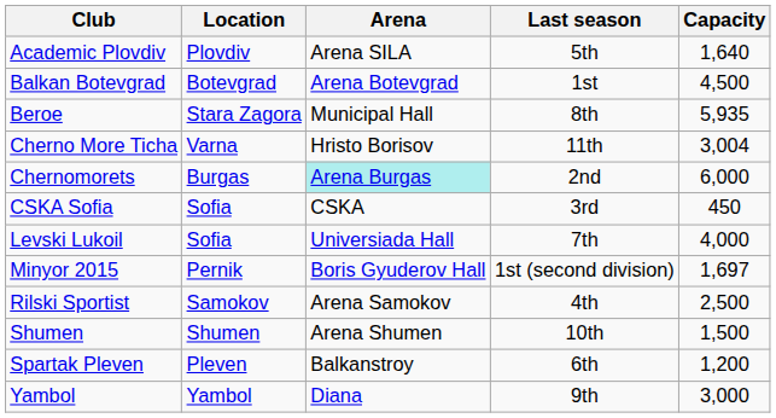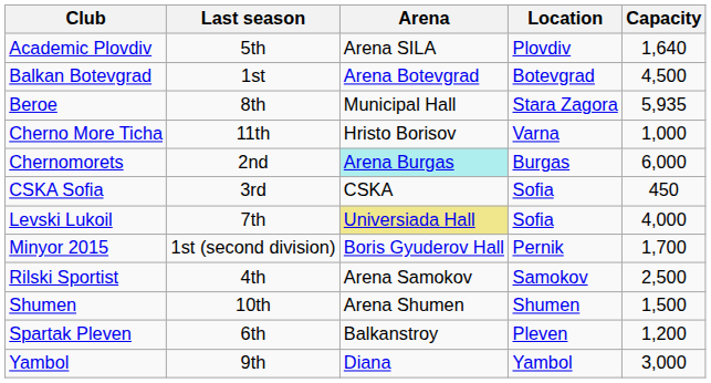 <table class="wikitable sortable" style="text-align:center;">
 <tr>
 <th>Club</th>
+<th>Last season</th>
+<th>Arena</th>
 <th>Location</th>
-<th>Arena</th>
-<th>Last season</th>
 <th>Capacity</th>
 </tr>
 <tr>
 <td style="text-align:left;"><a href='#'>Academic Plovdiv</a></td>
+<td>5th</td>
+<td style="text-align:left;">Arena SILA</td>
 <td align="left"><a href='#'>Plovdiv</a></td>
-<td style="text-align:left;">Arena SILA</td>
-<td>5th</td>
 <td>1,640</td>
 </tr>
 <tr>
 <td style="text-align:left;"><a href='#'>Balkan Botevgrad</a></td>
+<td>1st</td>
+<td style="text-align:left;"><a href='#'>Arena Botevgrad</a></td>
 <td align="left"><a href='#'>Botevgrad</a></td>
-<td style="text-align:left;"><a href='#'>Arena Botevgrad</a></td>
-<td>1st</td>
 <td>4,500</td>
 </tr>
 <tr>
 <td style="text-align:left;"><a href='#'>Beroe</a></td>
+<td>8th</td>
+<td style="text-align:left;">Municipal Hall</td>
 <td align="left"><a href='#'>Stara Zagora</a></td>
-<td style="text-align:left;">Municipal Hall</td>
-<td>8th</td>
 <td>5,935</td>
 </tr>
 <tr>
 <td style="text-align:left;"><a href='#'>Cherno More Ticha</a></td>
+<td>11th</td>
+<td style="text-align:left;">Hristo Borisov</td>
 <td align="left"><a href='#'>Varna</a></td>
-<td style="text-align:left;">Hristo Borisov</td>
-<td>11th</td>
-<td>3,004</td>
+<td>1,000</td>
 </tr>
 <tr>
 <td style="text-align:left;"><a href='#'>Chernomorets</a></td>
+<td>2nd</td>
+<td style="background: paleturquoise; text-align:left;"><a href='#'>Arena Burgas</a></td>
 <td align="left"><a href='#'>Burgas</a></td>
-<td style="background: paleturquoise; text-align:left;"><a href='#'>Arena Burgas</a></td>
-<td>2nd</td>
 <td>6,000</td>
 </tr>
 <tr>
 <td style="text-align:left;"><a href='#'>CSKA Sofia</a></td>
+<td>3rd</td>
+<td style="text-align:left;">CSKA</td>
 <td align="left"><a href='#'>Sofia</a></td>
-<td style="text-align:left;">CSKA</td>
-<td>3rd</td>
 <td>450</td>
 </tr>
 <tr>
 <td style="text-align:left;"><a href='#'>Levski Lukoil</a></td>
+<td>7th</td>
+<td style="background: khaki; text-align:left;"><a href='#'>Universiada Hall</a></td>
 <td align="left"><a href='#'>Sofia</a></td>
-<td style="text-align:left;"><a href='#'>Universiada Hall</a></td>
-<td>7th</td>
 <td>4,000</td>
 </tr>
 <tr>
 <td style="text-align:left;"><a href='#'>Minyor 2015</a></td>
+<td>1st (second division)</td>
+<td style="text-align:left;"><a href='#'>Boris Gyuderov Hall</a></td>
 <td align="left"><a href='#'>Pernik</a></td>
-<td style="text-align:left;"><a href='#'>Boris Gyuderov Hall</a></td>
-<td>1st (second division)</td>
-<td>1,697</td>
+<td>1,700</td>
 </tr>
 <tr>
 <td style="text-align:left;"><a href='#'>Rilski Sportist</a></td>
+<td>4th</td>
+<td style="text-align:left;">Arena Samokov</td>
 <td align="left"><a href='#'>Samokov</a></td>
-<td style="text-align:left;">Arena Samokov</td>
-<td>4th</td>
 <td>2,500</td>
 </tr>
 <tr>
 <td style="text-align:left;"><a href='#'>Shumen</a></td>
+<td>10th</td>
+<td style="text-align:left;">Arena Shumen</td>
 <td align="left"><a href='#'>Shumen</a></td>
-<td style="text-align:left;">Arena Shumen</td>
-<td>10th</td>
 <td>1,500</td>
 </tr>
 <tr>
 <td style="text-align:left;"><a href='#'>Spartak Pleven</a></td>
+<td>6th</td>
+<td style="text-align:left;">Balkanstroy</td>
 <td align="left"><a href='#'>Pleven</a></td>
-<td style="text-align:left;">Balkanstroy</td>
-<td>6th</td>
 <td>1,200</td>
 </tr>
 <tr>
 <td style="text-align:left;"><a href='#'>Yambol</a></td>
+<td>9th</td>
+<td style="text-align:left;"><a href='#'>Diana</a></td>
 <td align="left"><a href='#'>Yambol</a></td>
-<td style="text-align:left;"><a href='#'>Diana</a></td>
-<td>9th</td>
 <td>3,000</td>
 </tr>
 </table>
